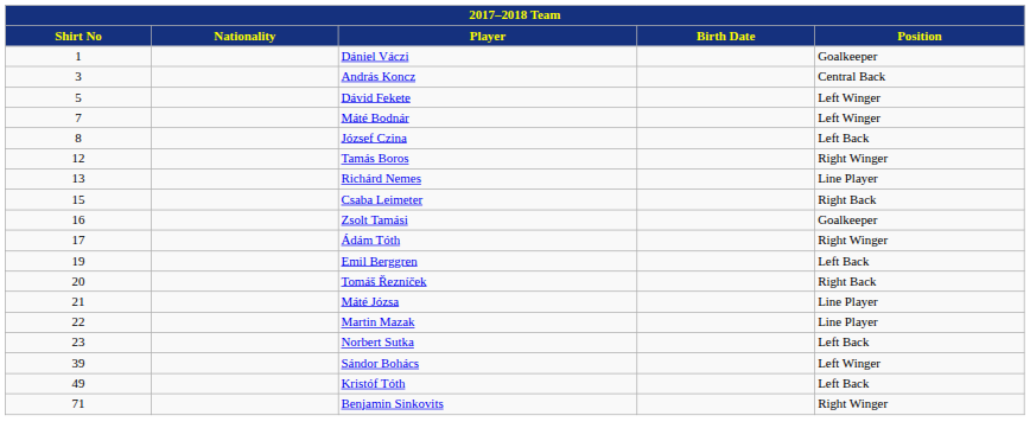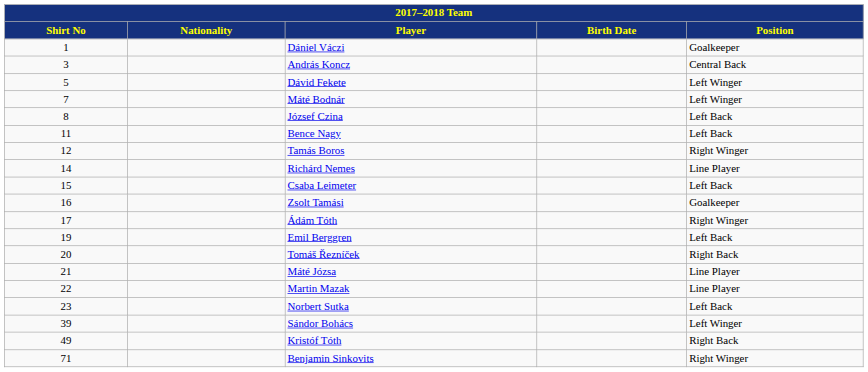 <table class="wikitable collapsible collapsed" style="width:100%">
 <tr>
 <th colspan=5 style="background-color:#15317E;color:yellow;text-align:center;"> <strong>2017–2018 Team</strong></th>
 </tr>
 <tr>
 <th style="color:yellow; background:#15317E">Shirt No</th>
 <th style="color:yellow; background:#15317E">Nationality</th>
 <th style="color:yellow; background:#15317E">Player</th>
 <th style="color:yellow; background:#15317E">Birth Date</th>
 <th style="color:yellow; background:#15317E">Position</th>
 </tr>
 <tr>
 <td align=center>1</td>
 <td></td>
 <td><a href='#'>Dániel Váczi</a></td>
 <td></td>
 <td>Goalkeeper</td>
 </tr>
 <tr>
 <td align=center>3</td>
 <td></td>
 <td><a href='#'>András Koncz</a></td>
 <td></td>
 <td>Central Back</td>
 </tr>
 <tr>
 <td align=center>5</td>
 <td></td>
 <td><a href='#'>Dávid Fekete</a></td>
 <td></td>
 <td>Left Winger</td>
 </tr>
 <tr>
 <td align=center>7</td>
 <td></td>
 <td><a href='#'>Máté Bodnár</a></td>
 <td></td>
 <td>Left Winger</td>
 </tr>
 <tr>
 <td align=center>8</td>
 <td></td>
 <td><a href='#'>József Czina</a></td>
 <td></td>
 <td>Left Back</td>
 </tr>
 <tr>
+<td align=center>11</td>
+<td></td>
+<td><a href='#'>Bence Nagy</a></td>
+<td></td>
+<td>Left Back</td>
+</tr>
+<tr>
 <td align=center>12</td>
 <td></td>
 <td><a href='#'>Tamás Boros</a></td>
 <td></td>
 <td>Right Winger</td>
 </tr>
 <tr>
-<td align=center>13</td>
+<td align=center>14</td>
 <td></td>
 <td><a href='#'>Richárd Nemes</a></td>
 <td></td>
 <td>Line Player</td>
 </tr>
 <tr>
 <td align=center>15</td>
 <td></td>
 <td><a href='#'>Csaba Leimeter</a></td>
 <td></td>
-<td>Right Back</td>
+<td>Left Back</td>
 </tr>
 <tr>
 <td align=center>16</td>
 <td></td>
 <td><a href='#'>Zsolt Tamási</a></td>
 <td></td>
 <td>Goalkeeper</td>
 </tr>
 <tr>
 <td align=center>17</td>
 <td></td>
 <td><a href='#'>Ádám Tóth</a></td>
 <td></td>
 <td>Right Winger</td>
 </tr>
 <tr>
 <td align=center>19</td>
 <td></td>
 <td><a href='#'>Emil Berggren</a></td>
 <td></td>
 <td>Left Back</td>
 </tr>
 <tr>
 <td align=center>20</td>
 <td></td>
 <td><a href='#'>Tomáš Řezníček</a></td>
 <td></td>
 <td>Right Back</td>
 </tr>
 <tr>
 <td align=center>21</td>
 <td></td>
 <td><a href='#'>Máté Józsa</a></td>
 <td></td>
 <td>Line Player</td>
 </tr>
 <tr>
 <td align=center>22</td>
 <td></td>
 <td><a href='#'>Martin Mazak</a></td>
 <td></td>
 <td>Line Player</td>
 </tr>
 <tr>
 <td align=center>23</td>
 <td></td>
 <td><a href='#'>Norbert Sutka</a></td>
 <td></td>
 <td>Left Back</td>
 </tr>
 <tr>
 <td align=center>39</td>
 <td></td>
 <td><a href='#'>Sándor Bohács</a></td>
 <td></td>
 <td>Left Winger</td>
 </tr>
 <tr>
 <td align=center>49</td>
 <td></td>
 <td><a href='#'>Kristóf Tóth</a></td>
 <td></td>
-<td>Left Back</td>
+<td>Right Back</td>
 </tr>
 <tr>
 <td align=center>71</td>
 <td></td>
 <td><a href='#'>Benjamin Sinkovits</a></td>
 <td></td>
 <td>Right Winger</td>
 </tr>
 </table>
